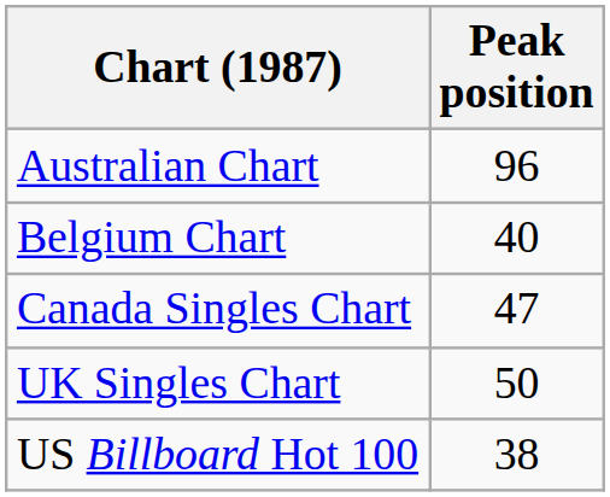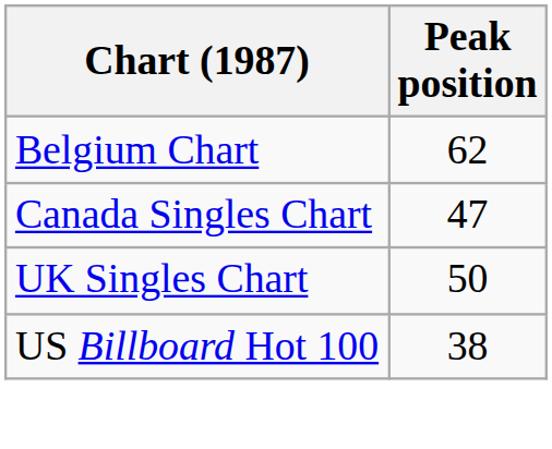 <table class="wikitable sortable">
 <tr>
 <th>Chart (1987)</th>
 <th>Peak<br>position</th>
 </tr>
 <tr>
-<td><a href='#'>Australian Chart</a></td>
-<td align="center">96</td>
-</tr>
-<tr>
 <td><a href='#'>Belgium Chart</a></td>
-<td align="center">40</td>
+<td align="center">62</td>
 </tr>
 <tr>
 <td><a href='#'>Canada Singles Chart</a></td>
 <td align="center">47</td>
 </tr>
 <tr>
 <td><a href='#'>UK Singles Chart</a></td>
 <td align="center">50</td>
 </tr>
 <tr>
 <td>US <a href='#'><em>Billboard</em> Hot 100</a></td>
 <td align="center">38</td>
 </tr>
 </table>
